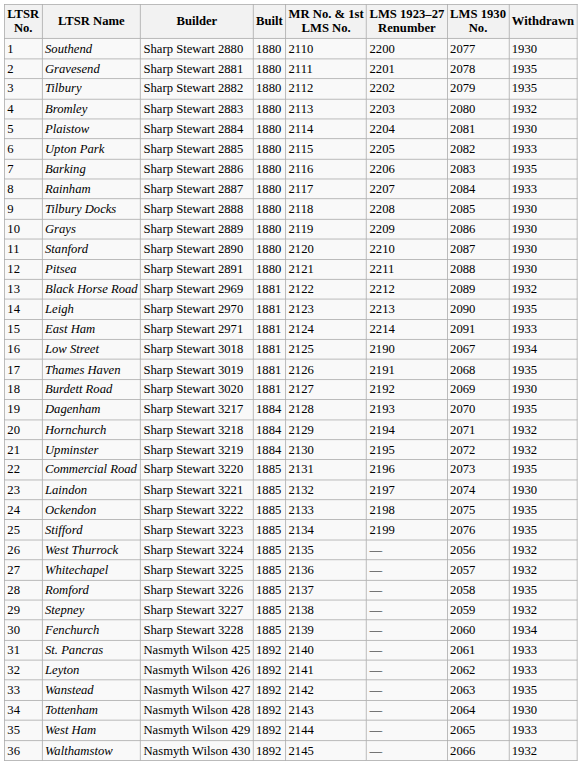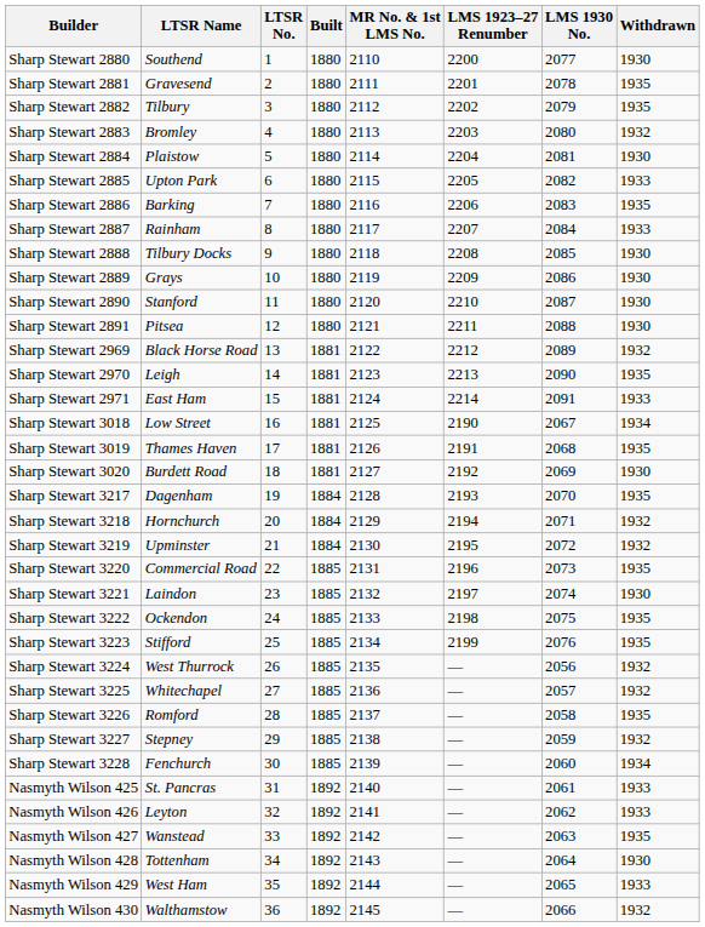 <table class="wikitable sortable collapsible">
 <tr>
+<th>Builder</th>
+<th>LTSR Name</th>
 <th>LTSR<br>No.</th>
-<th>LTSR Name</th>
-<th>Builder</th>
 <th>Built</th>
 <th>MR No. & 1st<br>LMS No.</th>
 <th>LMS 1923–27<br>Renumber</th>
 <th>LMS 1930<br>No.</th>
 <th>Withdrawn</th>
 </tr>
 <tr>
+<td>Sharp Stewart 2880</td>
+<td><em>Southend</em></td>
 <td>1</td>
-<td><em>Southend</em></td>
-<td>Sharp Stewart 2880</td>
 <td>1880</td>
 <td>2110</td>
 <td>2200</td>
 <td>2077</td>
 <td>1930</td>
 </tr>
 <tr>
+<td>Sharp Stewart 2881</td>
+<td><em>Gravesend</em></td>
 <td>2</td>
-<td><em>Gravesend</em></td>
-<td>Sharp Stewart 2881</td>
 <td>1880</td>
 <td>2111</td>
 <td>2201</td>
 <td>2078</td>
 <td>1935</td>
 </tr>
 <tr>
+<td>Sharp Stewart 2882</td>
+<td><em>Tilbury</em></td>
 <td>3</td>
-<td><em>Tilbury</em></td>
-<td>Sharp Stewart 2882</td>
 <td>1880</td>
 <td>2112</td>
 <td>2202</td>
 <td>2079</td>
 <td>1935</td>
 </tr>
 <tr>
+<td>Sharp Stewart 2883</td>
+<td><em>Bromley</em></td>
 <td>4</td>
-<td><em>Bromley</em></td>
-<td>Sharp Stewart 2883</td>
 <td>1880</td>
 <td>2113</td>
 <td>2203</td>
 <td>2080</td>
 <td>1932</td>
 </tr>
 <tr>
+<td>Sharp Stewart 2884</td>
+<td><em>Plaistow</em></td>
 <td>5</td>
-<td><em>Plaistow</em></td>
-<td>Sharp Stewart 2884</td>
 <td>1880</td>
 <td>2114</td>
 <td>2204</td>
 <td>2081</td>
 <td>1930</td>
 </tr>
 <tr>
+<td>Sharp Stewart 2885</td>
+<td><em>Upton Park</em></td>
 <td>6</td>
-<td><em>Upton Park</em></td>
-<td>Sharp Stewart 2885</td>
 <td>1880</td>
 <td>2115</td>
 <td>2205</td>
 <td>2082</td>
 <td>1933</td>
 </tr>
 <tr>
+<td>Sharp Stewart 2886</td>
+<td><em>Barking</em></td>
 <td>7</td>
-<td><em>Barking</em></td>
-<td>Sharp Stewart 2886</td>
 <td>1880</td>
 <td>2116</td>
 <td>2206</td>
 <td>2083</td>
 <td>1935</td>
 </tr>
 <tr>
+<td>Sharp Stewart 2887</td>
+<td><em>Rainham</em></td>
 <td>8</td>
-<td><em>Rainham</em></td>
-<td>Sharp Stewart 2887</td>
 <td>1880</td>
 <td>2117</td>
 <td>2207</td>
 <td>2084</td>
 <td>1933</td>
 </tr>
 <tr>
+<td>Sharp Stewart 2888</td>
+<td><em>Tilbury Docks</em></td>
 <td>9</td>
-<td><em>Tilbury Docks</em></td>
-<td>Sharp Stewart 2888</td>
 <td>1880</td>
 <td>2118</td>
 <td>2208</td>
 <td>2085</td>
 <td>1930</td>
 </tr>
 <tr>
+<td>Sharp Stewart 2889</td>
+<td><em>Grays</em></td>
 <td>10</td>
-<td><em>Grays</em></td>
-<td>Sharp Stewart 2889</td>
 <td>1880</td>
 <td>2119</td>
 <td>2209</td>
 <td>2086</td>
 <td>1930</td>
 </tr>
 <tr>
+<td>Sharp Stewart 2890</td>
+<td><em>Stanford</em></td>
 <td>11</td>
-<td><em>Stanford</em></td>
-<td>Sharp Stewart 2890</td>
 <td>1880</td>
 <td>2120</td>
 <td>2210</td>
 <td>2087</td>
 <td>1930</td>
 </tr>
 <tr>
+<td>Sharp Stewart 2891</td>
+<td><em>Pitsea</em></td>
 <td>12</td>
-<td><em>Pitsea</em></td>
-<td>Sharp Stewart 2891</td>
 <td>1880</td>
 <td>2121</td>
 <td>2211</td>
 <td>2088</td>
 <td>1930</td>
 </tr>
 <tr>
+<td>Sharp Stewart 2969</td>
+<td><em>Black Horse Road</em></td>
 <td>13</td>
-<td><em>Black Horse Road</em></td>
-<td>Sharp Stewart 2969</td>
 <td>1881</td>
 <td>2122</td>
 <td>2212</td>
 <td>2089</td>
 <td>1932</td>
 </tr>
 <tr>
+<td>Sharp Stewart 2970</td>
+<td><em>Leigh</em></td>
 <td>14</td>
-<td><em>Leigh</em></td>
-<td>Sharp Stewart 2970</td>
 <td>1881</td>
 <td>2123</td>
 <td>2213</td>
 <td>2090</td>
 <td>1935</td>
 </tr>
 <tr>
+<td>Sharp Stewart 2971</td>
+<td><em>East Ham</em></td>
 <td>15</td>
-<td><em>East Ham</em></td>
-<td>Sharp Stewart 2971</td>
 <td>1881</td>
 <td>2124</td>
 <td>2214</td>
 <td>2091</td>
 <td>1933</td>
 </tr>
 <tr>
+<td>Sharp Stewart 3018</td>
+<td><em>Low Street</em></td>
 <td>16</td>
-<td><em>Low Street</em></td>
-<td>Sharp Stewart 3018</td>
 <td>1881</td>
 <td>2125</td>
 <td>2190</td>
 <td>2067</td>
 <td>1934</td>
 </tr>
 <tr>
+<td>Sharp Stewart 3019</td>
+<td><em>Thames Haven</em></td>
 <td>17</td>
-<td><em>Thames Haven</em></td>
-<td>Sharp Stewart 3019</td>
 <td>1881</td>
 <td>2126</td>
 <td>2191</td>
 <td>2068</td>
 <td>1935</td>
 </tr>
 <tr>
+<td>Sharp Stewart 3020</td>
+<td><em>Burdett Road</em></td>
 <td>18</td>
-<td><em>Burdett Road</em></td>
-<td>Sharp Stewart 3020</td>
 <td>1881</td>
 <td>2127</td>
 <td>2192</td>
 <td>2069</td>
 <td>1930</td>
 </tr>
 <tr>
+<td>Sharp Stewart 3217</td>
+<td><em>Dagenham</em></td>
 <td>19</td>
-<td><em>Dagenham</em></td>
-<td>Sharp Stewart 3217</td>
 <td>1884</td>
 <td>2128</td>
 <td>2193</td>
 <td>2070</td>
 <td>1935</td>
 </tr>
 <tr>
+<td>Sharp Stewart 3218</td>
+<td><em>Hornchurch</em></td>
 <td>20</td>
-<td><em>Hornchurch</em></td>
-<td>Sharp Stewart 3218</td>
 <td>1884</td>
 <td>2129</td>
 <td>2194</td>
 <td>2071</td>
 <td>1932</td>
 </tr>
 <tr>
+<td>Sharp Stewart 3219</td>
+<td><em>Upminster</em></td>
 <td>21</td>
-<td><em>Upminster</em></td>
-<td>Sharp Stewart 3219</td>
 <td>1884</td>
 <td>2130</td>
 <td>2195</td>
 <td>2072</td>
 <td>1932</td>
 </tr>
 <tr>
+<td>Sharp Stewart 3220</td>
+<td><em>Commercial Road</em></td>
 <td>22</td>
-<td><em>Commercial Road</em></td>
-<td>Sharp Stewart 3220</td>
 <td>1885</td>
 <td>2131</td>
 <td>2196</td>
 <td>2073</td>
 <td>1935</td>
 </tr>
 <tr>
+<td>Sharp Stewart 3221</td>
+<td><em>Laindon</em></td>
 <td>23</td>
-<td><em>Laindon</em></td>
-<td>Sharp Stewart 3221</td>
 <td>1885</td>
 <td>2132</td>
 <td>2197</td>
 <td>2074</td>
 <td>1930</td>
 </tr>
 <tr>
+<td>Sharp Stewart 3222</td>
+<td><em>Ockendon</em></td>
 <td>24</td>
-<td><em>Ockendon</em></td>
-<td>Sharp Stewart 3222</td>
 <td>1885</td>
 <td>2133</td>
 <td>2198</td>
 <td>2075</td>
 <td>1935</td>
 </tr>
 <tr>
+<td>Sharp Stewart 3223</td>
+<td><em>Stifford</em></td>
 <td>25</td>
-<td><em>Stifford</em></td>
-<td>Sharp Stewart 3223</td>
 <td>1885</td>
 <td>2134</td>
 <td>2199</td>
 <td>2076</td>
 <td>1935</td>
 </tr>
 <tr>
+<td>Sharp Stewart 3224</td>
+<td><em>West Thurrock</em></td>
 <td>26</td>
-<td><em>West Thurrock</em></td>
-<td>Sharp Stewart 3224</td>
 <td>1885</td>
 <td>2135</td>
 <td>—</td>
 <td>2056</td>
 <td>1932</td>
 </tr>
 <tr>
+<td>Sharp Stewart 3225</td>
+<td><em>Whitechapel</em></td>
 <td>27</td>
-<td><em>Whitechapel</em></td>
-<td>Sharp Stewart 3225</td>
 <td>1885</td>
 <td>2136</td>
 <td>—</td>
 <td>2057</td>
 <td>1932</td>
 </tr>
 <tr>
+<td>Sharp Stewart 3226</td>
+<td><em>Romford</em></td>
 <td>28</td>
-<td><em>Romford</em></td>
-<td>Sharp Stewart 3226</td>
 <td>1885</td>
 <td>2137</td>
 <td>—</td>
 <td>2058</td>
 <td>1935</td>
 </tr>
 <tr>
+<td>Sharp Stewart 3227</td>
+<td><em>Stepney</em></td>
 <td>29</td>
-<td><em>Stepney</em></td>
-<td>Sharp Stewart 3227</td>
 <td>1885</td>
 <td>2138</td>
 <td>—</td>
 <td>2059</td>
 <td>1932</td>
 </tr>
 <tr>
+<td>Sharp Stewart 3228</td>
+<td><em>Fenchurch</em></td>
 <td>30</td>
-<td><em>Fenchurch</em></td>
-<td>Sharp Stewart 3228</td>
 <td>1885</td>
 <td>2139</td>
 <td>—</td>
 <td>2060</td>
 <td>1934</td>
 </tr>
 <tr>
+<td>Nasmyth Wilson 425</td>
+<td><em>St. Pancras</em></td>
 <td>31</td>
-<td><em>St. Pancras</em></td>
-<td>Nasmyth Wilson 425</td>
 <td>1892</td>
 <td>2140</td>
 <td>—</td>
 <td>2061</td>
 <td>1933</td>
 </tr>
 <tr>
+<td>Nasmyth Wilson 426</td>
+<td><em>Leyton</em></td>
 <td>32</td>
-<td><em>Leyton</em></td>
-<td>Nasmyth Wilson 426</td>
 <td>1892</td>
 <td>2141</td>
 <td>—</td>
 <td>2062</td>
 <td>1933</td>
 </tr>
 <tr>
+<td>Nasmyth Wilson 427</td>
+<td><em>Wanstead</em></td>
 <td>33</td>
-<td><em>Wanstead</em></td>
-<td>Nasmyth Wilson 427</td>
 <td>1892</td>
 <td>2142</td>
 <td>—</td>
 <td>2063</td>
 <td>1935</td>
 </tr>
 <tr>
+<td>Nasmyth Wilson 428</td>
+<td><em>Tottenham</em></td>
 <td>34</td>
-<td><em>Tottenham</em></td>
-<td>Nasmyth Wilson 428</td>
 <td>1892</td>
 <td>2143</td>
 <td>—</td>
 <td>2064</td>
 <td>1930</td>
 </tr>
 <tr>
+<td>Nasmyth Wilson 429</td>
+<td><em>West Ham</em></td>
 <td>35</td>
-<td><em>West Ham</em></td>
-<td>Nasmyth Wilson 429</td>
 <td>1892</td>
 <td>2144</td>
 <td>—</td>
 <td>2065</td>
 <td>1933</td>
 </tr>
 <tr>
+<td>Nasmyth Wilson 430</td>
+<td><em>Walthamstow</em></td>
 <td>36</td>
-<td><em>Walthamstow</em></td>
-<td>Nasmyth Wilson 430</td>
 <td>1892</td>
 <td>2145</td>
 <td>—</td>
 <td>2066</td>
 <td>1932</td>
 </tr>
 </table>
